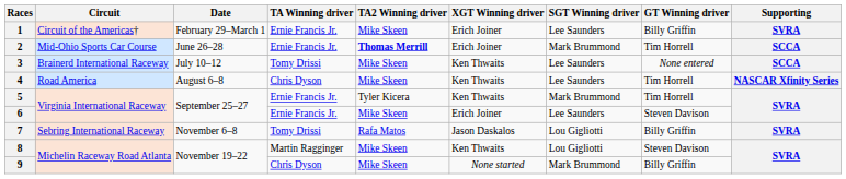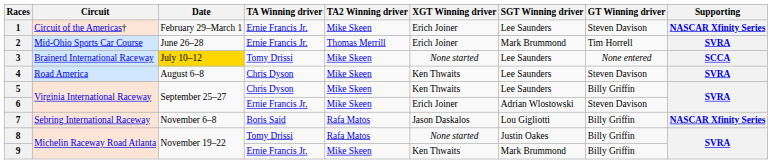 <table class="wikitable" style="font-size: 90%;">
 <tr>
 <th>Races</th>
 <th>Circuit</th>
 <th>Date</th>
 <th>TA Winning driver</th>
 <th>TA2 Winning driver</th>
 <th>XGT Winning driver</th>
 <th>SGT Winning driver</th>
 <th>GT Winning driver</th>
 <th>Supporting</th>
 </tr>
 <tr>
 <th>1</th>
 <td style="background:#fce4d6;"><a href='#'>Circuit of the Americas</a>†</td>
 <td>February 29–March 1</td>
 <td> <a href='#'>Ernie Francis Jr.</a></td>
 <td> <a href='#'>Mike Skeen</a></td>
 <td> Erich Joiner</td>
 <td> Lee Saunders</td>
-<td> Billy Griffin</td>
-<th><a href='#'>SVRA</a></th>
+<td> Steven Davison</td>
+<th><a href='#'>NASCAR Xfinity Series</a></th>
 </tr>
 <tr>
 <th>2</th>
 <td style="background:#D0E7FF;"><a href='#'>Mid-Ohio Sports Car Course</a></td>
 <td>June 26–28</td>
 <td> <a href='#'>Ernie Francis Jr.</a></td>
-<td><strong> <a href='#'>Thomas Merrill</a></strong></td>
+<td> <a href='#'>Thomas Merrill</a></td>
 <td> Erich Joiner</td>
 <td> Mark Brummond</td>
 <td> Tim Horrell</td>
-<th><a href='#'>SCCA</a></th>
+<th><a href='#'>SVRA</a></th>
 </tr>
 <tr>
 <th>3</th>
 <td style="background:#D0E7FF;"><a href='#'>Brainerd International Raceway</a></td>
-<td>July 10–12</td>
+<td style="background: gold;">July 10–12</td>
 <td> <a href='#'>Tomy Drissi</a></td>
 <td> <a href='#'>Mike Skeen</a></td>
-<td> Ken Thwaits</td>
+<td align="center"><em>None started</em></td>
 <td> Lee Saunders</td>
 <td align="center"><em>None entered</em></td>
 <th><a href='#'>SCCA</a></th>
 </tr>
 <tr>
 <th>4</th>
 <td style="background:#D0E7FF;"><a href='#'>Road America</a></td>
 <td>August 6–8</td>
 <td> <a href='#'>Chris Dyson</a></td>
 <td> <a href='#'>Mike Skeen</a></td>
 <td> Ken Thwaits</td>
 <td> Lee Saunders</td>
-<td> Tim Horrell</td>
-<th><a href='#'>NASCAR Xfinity Series</a></th>
+<td> Steven Davison</td>
+<th><a href='#'>SVRA</a></th>
 </tr>
 <tr>
 <th>5</th>
 <td rowspan="2" style="background:#fce4d6;"><a href='#'>Virginia International Raceway</a></td>
 <td rowspan="2">September 25–27</td>
-<td> <a href='#'>Ernie Francis Jr.</a></td>
-<td> Tyler Kicera</td>
+<td> <a href='#'>Chris Dyson</a></td>
+<td> <a href='#'>Mike Skeen</a></td>
 <td> Ken Thwaits</td>
-<td> Mark Brummond</td>
-<td> Tim Horrell</td>
+<td> Lee Saunders</td>
+<td> Billy Griffin</td>
 <th rowspan="2"><a href='#'>SVRA</a></th>
 </tr>
 <tr>
 <th>6</th>
 <td> <a href='#'>Ernie Francis Jr.</a></td>
 <td> <a href='#'>Mike Skeen</a></td>
 <td> Erich Joiner</td>
-<td> Lee Saunders</td>
+<td> Adrian Wlostowski</td>
 <td> Steven Davison</td>
 </tr>
 <tr>
 <th>7</th>
 <td style="background:#fce4d6;"><a href='#'>Sebring International Raceway</a></td>
 <td>November 6–8</td>
-<td> <a href='#'>Tomy Drissi</a></td>
+<td> <a href='#'>Boris Said</a></td>
 <td> <a href='#'>Rafa Matos</a></td>
 <td> Jason Daskalos</td>
 <td> Lou Gigliotti</td>
 <td> Billy Griffin</td>
-<th><a href='#'>SVRA</a></th>
+<th><a href='#'>NASCAR Xfinity Series</a></th>
 </tr>
 <tr>
 <th>8</th>
 <td rowspan="2" style="background:#fce4d6;"><a href='#'>Michelin Raceway Road Atlanta</a></td>
 <td rowspan="2">November 19–22</td>
-<td> Martin Ragginger</td>
-<td> <a href='#'>Mike Skeen</a></td>
-<td> Ken Thwaits</td>
-<td> Lou Gigliotti</td>
-<td> Steven Davison</td>
+<td> <a href='#'>Tomy Drissi</a></td>
+<td> <a href='#'>Rafa Matos</a></td>
+<td align="center"><em>None started</em></td>
+<td> Justin Oakes</td>
+<td> Billy Griffin</td>
 <th rowspan="2"><a href='#'>SVRA</a></th>
 </tr>
 <tr>
 <th>9</th>
-<td> <a href='#'>Chris Dyson</a></td>
+<td> <a href='#'>Ernie Francis Jr.</a></td>
 <td> <a href='#'>Mike Skeen</a></td>
-<td align="center"><em>None started</em></td>
+<td> Ken Thwaits</td>
 <td> Mark Brummond</td>
 <td> Billy Griffin</td>
 </tr>
 </table>
